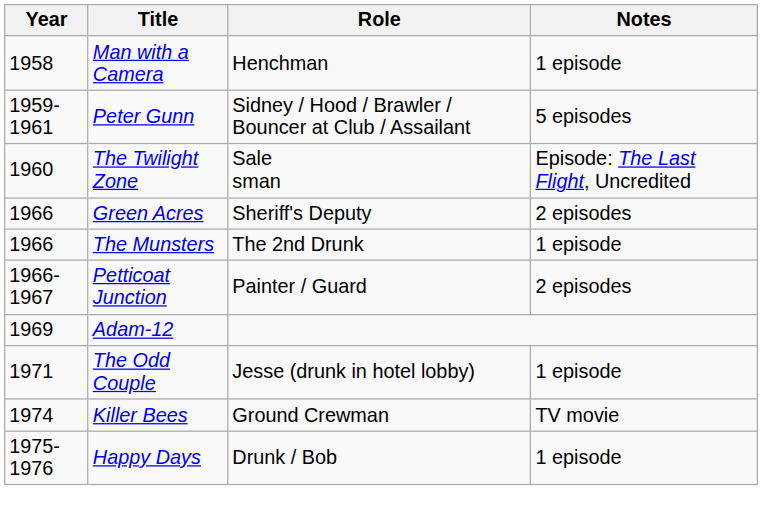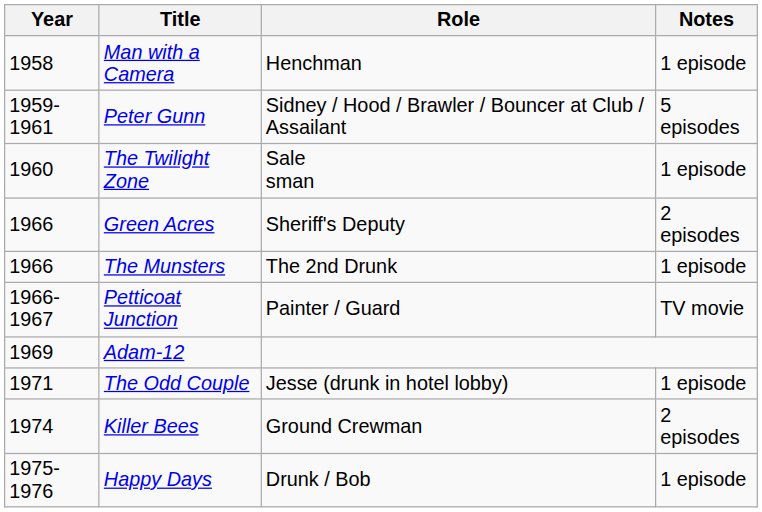 <table class="wikitable sortable">
 <tr>
 <th>Year</th>
 <th>Title</th>
 <th>Role</th>
 <th class="unsortable">Notes</th>
 </tr>
 <tr>
 <td>1958</td>
 <td><em><a href='#'>Man with a Camera</a></em></td>
 <td>Henchman</td>
 <td>1 episode</td>
 </tr>
 <tr>
 <td>1959-1961</td>
 <td><em><a href='#'>Peter Gunn</a></em></td>
 <td>Sidney / Hood / Brawler / Bouncer at Club / Assailant</td>
 <td>5 episodes</td>
 </tr>
 <tr>
 <td>1960</td>
 <td><em><a href='#'>The Twilight Zone</a></em></td>
 <td>Sale<br>sman</td>
-<td>Episode: <em><a href='#'>The Last Flight</a></em>, Uncredited</td>
+<td>1 episode</td>
 </tr>
 <tr>
 <td>1966</td>
 <td><em><a href='#'>Green Acres</a></em></td>
 <td>Sheriff's Deputy</td>
 <td>2 episodes</td>
 </tr>
 <tr>
 <td>1966</td>
 <td><em><a href='#'>The Munsters</a></em></td>
 <td>The 2nd Drunk</td>
 <td>1 episode</td>
 </tr>
 <tr>
 <td>1966-1967</td>
 <td><em><a href='#'>Petticoat Junction</a></em></td>
 <td>Painter / Guard</td>
-<td>2 episodes</td>
+<td>TV movie</td>
 </tr>
 <tr>
 <td>1969</td>
 <td><em><a href='#'>Adam-12</a></em></td>
 </tr>
 <tr>
 <td>1971</td>
 <td><em><a href='#'>The Odd Couple</a></em></td>
 <td>Jesse (drunk in hotel lobby)</td>
 <td>1 episode</td>
 </tr>
 <tr>
 <td>1974</td>
 <td><em><a href='#'>Killer Bees</a></em></td>
 <td>Ground Crewman</td>
-<td>TV movie</td>
+<td>2 episodes</td>
 </tr>
 <tr>
 <td>1975-1976</td>
 <td><em><a href='#'>Happy Days</a></em></td>
 <td>Drunk / Bob</td>
 <td>1 episode</td>
 </tr>
 </table>
